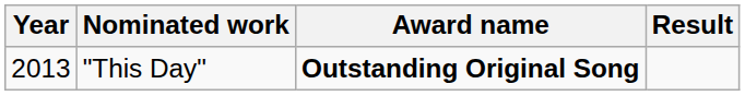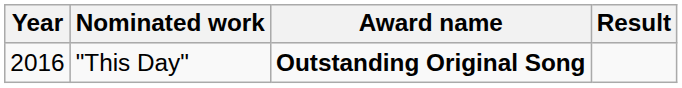 <table class="wikitable">
 <tr>
 <th>Year</th>
 <th>Nominated work</th>
 <th>Award name</th>
 <th>Result</th>
 </tr>
 <tr>
-<td>2013</td>
+<td>2016</td>
 <td>"This Day"</td>
 <td><strong>Outstanding Original Song </strong></td>
 <td></td>
 </tr>
 </table>
